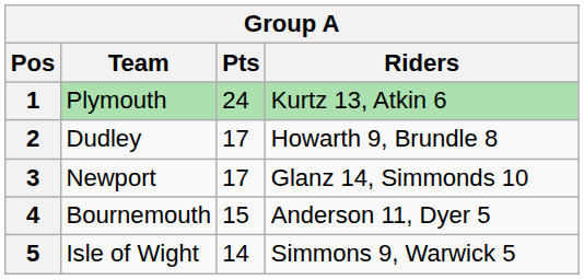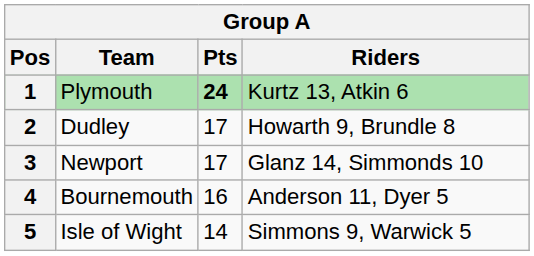 <table class="wikitable">
 <tr>
 <th colspan="4">Group A</th>
 </tr>
 <tr>
 <th width=20>Pos</th>
 <th width=80>Team</th>
 <th width=20>Pts</th>
 <th width=200>Riders</th>
 </tr>
 <tr style="background:#ACE1AF;">
 <th>1</th>
 <td>Plymouth</td>
-<td>24</td>
+<td><strong>24</strong></td>
 <td>Kurtz 13, Atkin 6</td>
 </tr>
 <tr>
 <th>2</th>
 <td>Dudley</td>
 <td>17</td>
 <td>Howarth 9, Brundle 8</td>
 </tr>
 <tr>
 <th>3</th>
 <td>Newport</td>
 <td>17</td>
 <td>Glanz 14, Simmonds 10</td>
 </tr>
 <tr>
 <th>4</th>
 <td>Bournemouth</td>
-<td>15</td>
+<td>16</td>
 <td>Anderson 11, Dyer 5</td>
 </tr>
 <tr>
 <th>5</th>
 <td>Isle of Wight</td>
 <td>14</td>
 <td>Simmons 9, Warwick 5</td>
 </tr>
 </table>
